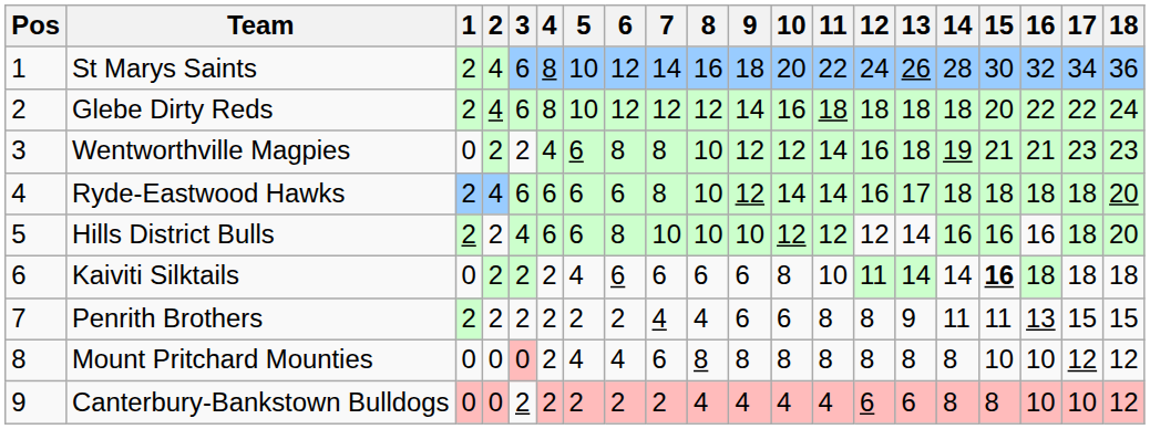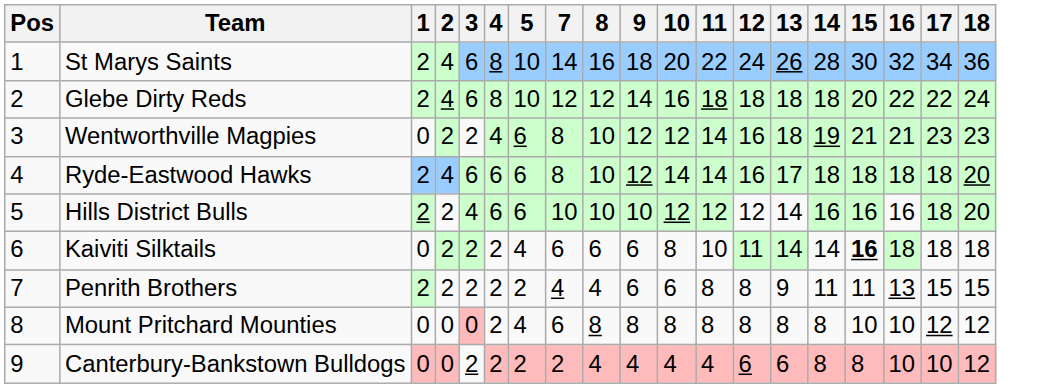 <table class="wikitable">
 <tr>
 <th>Pos</th>
 <th>Team</th>
 <th>1</th>
 <th>2</th>
 <th>3</th>
 <th>4</th>
 <th>5</th>
-<th>6</th>
 <th>7</th>
 <th>8</th>
 <th>9</th>
 <th>10</th>
 <th>11</th>
 <th>12</th>
 <th>13</th>
 <th>14</th>
 <th>15</th>
 <th>16</th>
 <th>17</th>
 <th>18</th>
 </tr>
 <tr>
 <td>1</td>
 <td> St Marys Saints</td>
 <td style="background:#ccffcc;">2</td>
 <td style="background:#ccffcc;">4</td>
 <td style="background:#99ccff;">6</td>
 <td style="background:#99ccff;"><u>8</u></td>
 <td style="background:#99ccff;">10</td>
-<td style="background:#99ccff;">12</td>
 <td style="background:#99ccff;">14</td>
 <td style="background:#99ccff;">16</td>
 <td style="background:#99ccff;">18</td>
 <td style="background:#99ccff;">20</td>
 <td style="background:#99ccff;">22</td>
 <td style="background:#99ccff;">24</td>
 <td style="background:#99ccff;"><u>26</u></td>
 <td style="background:#99ccff;">28</td>
 <td style="background:#99ccff;">30</td>
 <td style="background:#99ccff;">32</td>
 <td style="background:#99ccff;">34</td>
 <td style="background:#99ccff;">36</td>
 </tr>
 <tr>
 <td>2</td>
 <td> Glebe Dirty Reds</td>
 <td style="background:#ccffcc;">2</td>
 <td style="background:#ccffcc;"><u>4</u></td>
 <td style="background:#ccffcc;">6</td>
 <td style="background:#ccffcc;">8</td>
 <td style="background:#ccffcc;">10</td>
 <td style="background:#ccffcc;">12</td>
 <td style="background:#ccffcc;">12</td>
-<td style="background:#ccffcc;">12</td>
 <td style="background:#ccffcc;">14</td>
 <td style="background:#ccffcc;">16</td>
 <td style="background:#ccffcc;"><u>18</u></td>
 <td style="background:#ccffcc;">18</td>
 <td style="background:#ccffcc;">18</td>
 <td style="background:#ccffcc;">18</td>
 <td style="background:#ccffcc;">20</td>
 <td style="background:#ccffcc;">22</td>
 <td style="background:#ccffcc;">22</td>
 <td style="background:#ccffcc;">24</td>
 </tr>
 <tr>
 <td>3</td>
 <td> Wentworthville Magpies</td>
 <td>0</td>
 <td style="background:#ccffcc;">2</td>
 <td>2</td>
 <td style="background:#ccffcc;">4</td>
 <td style="background:#ccffcc;"><u>6</u></td>
 <td style="background:#ccffcc;">8</td>
-<td style="background:#ccffcc;">8</td>
 <td style="background:#ccffcc;">10</td>
 <td style="background:#ccffcc;">12</td>
 <td style="background:#ccffcc;">12</td>
 <td style="background:#ccffcc;">14</td>
 <td style="background:#ccffcc;">16</td>
 <td style="background:#ccffcc;">18</td>
 <td style="background:#ccffcc;"><u>19</u></td>
 <td style="background:#ccffcc;">21</td>
 <td style="background:#ccffcc;">21</td>
 <td style="background:#ccffcc;">23</td>
 <td style="background:#ccffcc;">23</td>
 </tr>
 <tr>
 <td>4</td>
 <td> Ryde-Eastwood Hawks</td>
 <td style="background:#99ccff;">2</td>
 <td style="background:#99ccff;">4</td>
-<td style="background:#ccffcc;">6</td>
 <td style="background:#ccffcc;">6</td>
 <td style="background:#ccffcc;">6</td>
 <td style="background:#ccffcc;">6</td>
 <td style="background:#ccffcc;">8</td>
 <td style="background:#ccffcc;">10</td>
 <td style="background:#ccffcc;"><u>12</u></td>
 <td style="background:#ccffcc;">14</td>
 <td style="background:#ccffcc;">14</td>
 <td style="background:#ccffcc;">16</td>
 <td style="background:#ccffcc;">17</td>
 <td style="background:#ccffcc;">18</td>
 <td style="background:#ccffcc;">18</td>
 <td style="background:#ccffcc;">18</td>
 <td style="background:#ccffcc;">18</td>
 <td style="background:#ccffcc;"><u>20</u></td>
 </tr>
 <tr>
 <td>5</td>
 <td> Hills District Bulls</td>
 <td style="background:#ccffcc;"><u>2</u></td>
 <td>2</td>
 <td style="background:#ccffcc;">4</td>
 <td style="background:#ccffcc;">6</td>
 <td style="background:#ccffcc;">6</td>
-<td style="background:#ccffcc;">8</td>
 <td style="background:#ccffcc;">10</td>
 <td style="background:#ccffcc;">10</td>
 <td style="background:#ccffcc;">10</td>
 <td style="background:#ccffcc;"><u>12</u></td>
 <td style="background:#ccffcc;">12</td>
 <td>12</td>
 <td>14</td>
 <td style="background:#ccffcc;">16</td>
 <td style="background:#ccffcc;">16</td>
 <td>16</td>
 <td style="background:#ccffcc;">18</td>
 <td style="background:#ccffcc;">20</td>
 </tr>
 <tr>
 <td>6</td>
 <td> Kaiviti Silktails</td>
 <td>0</td>
 <td style="background:#ccffcc;">2</td>
 <td style="background:#ccffcc;">2</td>
 <td>2</td>
 <td>4</td>
-<td><u>6</u></td>
 <td>6</td>
 <td>6</td>
 <td>6</td>
 <td>8</td>
 <td>10</td>
 <td style="background:#ccffcc;">11</td>
 <td style="background:#ccffcc;">14</td>
 <td>14</td>
 <td><strong><u>16</u></strong></td>
 <td style="background:#ccffcc;">18</td>
 <td>18</td>
 <td>18</td>
 </tr>
 <tr>
 <td>7</td>
 <td> Penrith Brothers</td>
 <td style="background:#ccffcc;">2</td>
-<td>2</td>
 <td>2</td>
 <td>2</td>
 <td>2</td>
 <td>2</td>
 <td><u>4</u></td>
 <td>4</td>
 <td>6</td>
 <td>6</td>
 <td>8</td>
 <td>8</td>
 <td>9</td>
 <td>11</td>
 <td>11</td>
 <td><u>13</u></td>
 <td>15</td>
 <td>15</td>
 </tr>
 <tr>
 <td>8</td>
 <td> Mount Pritchard Mounties</td>
 <td>0</td>
 <td>0</td>
 <td style="background:#ffbbbb;">0</td>
 <td>2</td>
 <td>4</td>
-<td>4</td>
 <td>6</td>
 <td><u>8</u></td>
 <td>8</td>
 <td>8</td>
 <td>8</td>
 <td>8</td>
 <td>8</td>
 <td>8</td>
 <td>10</td>
 <td>10</td>
 <td><u>12</u></td>
 <td>12</td>
 </tr>
 <tr>
 <td>9</td>
 <td> Canterbury-Bankstown Bulldogs</td>
 <td style="background:#ffbbbb;">0</td>
 <td style="background:#ffbbbb;">0</td>
 <td><u>2</u></td>
 <td style="background:#ffbbbb;">2</td>
 <td style="background:#ffbbbb;">2</td>
 <td style="background:#ffbbbb;">2</td>
-<td style="background:#ffbbbb;">2</td>
 <td style="background:#ffbbbb;">4</td>
 <td style="background:#ffbbbb;">4</td>
 <td style="background:#ffbbbb;">4</td>
 <td style="background:#ffbbbb;">4</td>
 <td style="background:#ffbbbb;"><u>6</u></td>
 <td style="background:#ffbbbb;">6</td>
 <td style="background:#ffbbbb;">8</td>
 <td style="background:#ffbbbb;">8</td>
 <td style="background:#ffbbbb;">10</td>
 <td style="background:#ffbbbb;">10</td>
 <td style="background:#ffbbbb;">12</td>
 </tr>
 </table>
